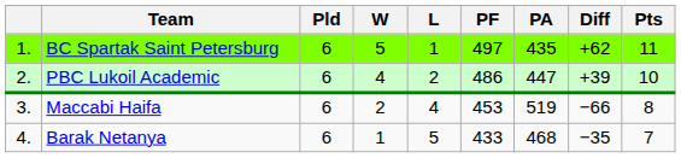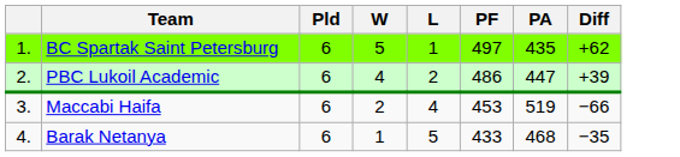 <table class="wikitable" style="text-align:center">
 <tr>
 <th width=25></th>
 <th width=220>Team</th>
 <th width=40>Pld</th>
 <th width=40>W</th>
 <th width=40>L</th>
 <th width=40>PF</th>
 <th width=40>PA</th>
 <th width=40>Diff</th>
-<th width=40>Pts</th>
 </tr>
 <tr style="background:#7fff00;">
 <td>1.</td>
 <td align=left> <a href='#'>BC Spartak Saint Petersburg</a></td>
 <td>6</td>
 <td>5</td>
 <td>1</td>
 <td>497</td>
 <td>435</td>
 <td>+62</td>
-<td>11</td>
 </tr>
 <tr style="background:#ccffcc;border-bottom:3px solid green;">
 <td>2.</td>
 <td align=left> <a href='#'>PBC Lukoil Academic</a></td>
 <td>6</td>
 <td>4</td>
 <td>2</td>
 <td>486</td>
 <td>447</td>
 <td>+39</td>
-<td>10</td>
 </tr>
 <tr style="background:#;">
 <td>3.</td>
 <td align=left> <a href='#'>Maccabi Haifa</a></td>
 <td>6</td>
 <td>2</td>
 <td>4</td>
 <td>453</td>
 <td>519</td>
 <td>−66</td>
-<td>8</td>
 </tr>
 <tr style="background:#;">
 <td>4.</td>
 <td align=left> <a href='#'>Barak Netanya</a></td>
 <td>6</td>
 <td>1</td>
 <td>5</td>
 <td>433</td>
 <td>468</td>
 <td>−35</td>
-<td>7</td>
 </tr>
 </table>
